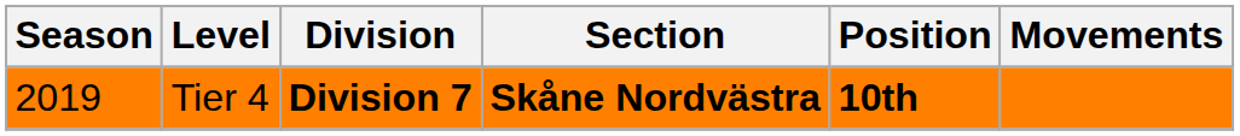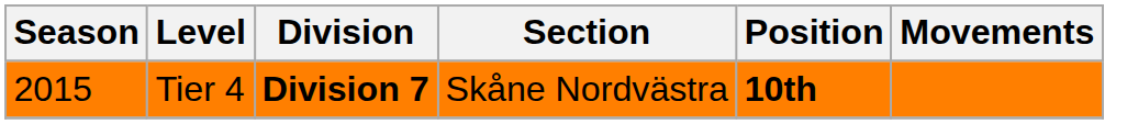 <table class="wikitable">
 <tr style="background:#f0f6fa;">
 <th><strong>Season</strong></th>
 <th><strong>Level</strong></th>
 <th><strong>Division</strong></th>
 <th><strong>Section</strong></th>
 <th><strong>Position</strong></th>
 <th><strong>Movements</strong></th>
 </tr>
 <tr>
-<td style="background:#FF7F00;">2019</td>
+<td style="background:#FF7F00;">2015</td>
 <td style="background:#FF7F00;">Tier 4</td>
 <td style="background:#FF7F00;"><strong>Division 7</strong></td>
-<td style="background:#FF7F00;"><strong>Skåne Nordvästra</strong></td>
+<td style="background:#FF7F00;">Skåne Nordvästra</td>
 <td style="background:#FF7F00;"><strong>10th</strong></td>
 <td style="background:#FF7F00;"></td>
 </tr>
 <tr>
 </tr>
 </table>
